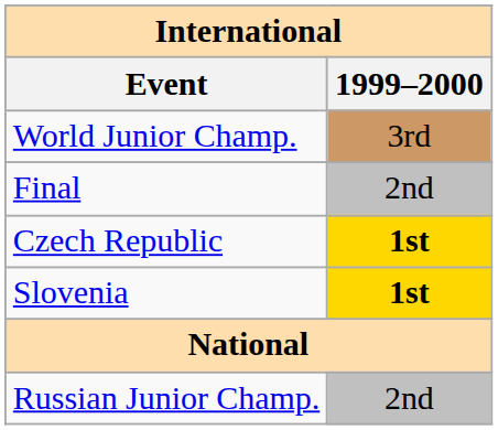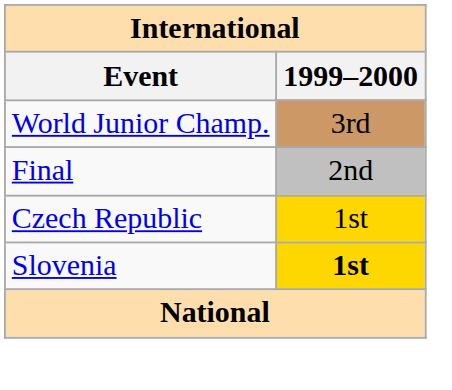 <table class="wikitable" style="text-align:center">
 <tr>
 <th style="background-color: #ffdead; " colspan=2 align=center>International</th>
 </tr>
 <tr>
 <th>Event</th>
 <th>1999–2000</th>
 </tr>
 <tr>
 <td align=left><a href='#'>World Junior Champ.</a></td>
 <td bgcolor=cc9966>3rd</td>
 </tr>
 <tr>
 <td align=left> <a href='#'>Final</a></td>
 <td bgcolor=silver>2nd</td>
 </tr>
 <tr>
 <td align=left> <a href='#'>Czech Republic</a></td>
-<td bgcolor=gold><strong>1st</strong></td>
+<td bgcolor=gold>1st</td>
 </tr>
 <tr>
 <td align=left> <a href='#'>Slovenia</a></td>
 <td bgcolor=gold><strong>1st</strong></td>
 </tr>
 <tr>
 <th style="background-color: #ffdead; " colspan=2 align=center>National</th>
 </tr>
-<tr>
-<td align=left><a href='#'>Russian Junior Champ.</a></td>
-<td bgcolor=silver>2nd</td>
-</tr>
 </table>
